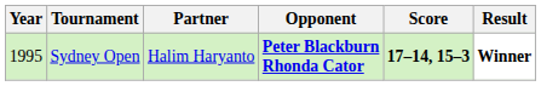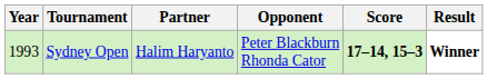 <table class="sortable wikitable" style="font-size: 90%;">
 <tr>
 <th>Year</th>
 <th>Tournament</th>
 <th>Partner</th>
 <th>Opponent</th>
 <th>Score</th>
 <th>Result</th>
 </tr>
 <tr style="background:#D4F1C5">
-<td align="center">1995</td>
+<td align="center">1993</td>
 <td align="left"><a href='#'>Sydney Open</a></td>
 <td align="left"> <a href='#'>Halim Haryanto</a></td>
-<td align="left"><strong> <a href='#'>Peter Blackburn</a> <br>  <a href='#'>Rhonda Cator</a></strong></td>
+<td align="left"> <a href='#'>Peter Blackburn</a> <br>  <a href='#'>Rhonda Cator</a></td>
 <td align="left"><strong>17–14, 15–3</strong></td>
 <td style="text-align:left; background:white"> <strong>Winner</strong></td>
 </tr>
 </table>
